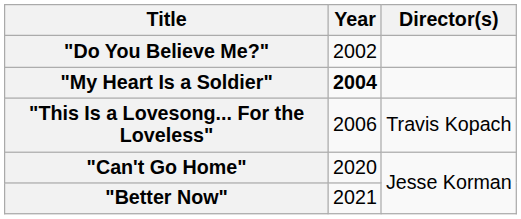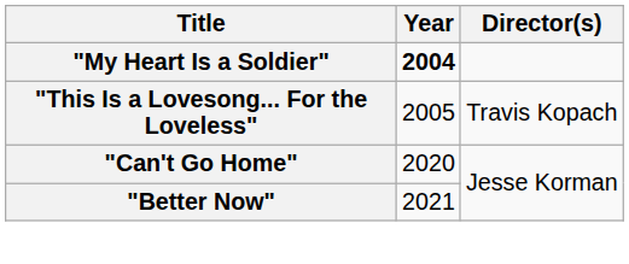 <table class="wikitable plainrowheaders" style="text-align:center;">
 <tr>
 <th scope="col" style="width:16em;">Title</th>
 <th scope="col">Year</th>
 <th scope="col">Director(s)</th>
-</tr>
-<tr>
-<th scope="row">"Do You Believe Me?"</th>
-<td>2002</td>
-<td></td>
 </tr>
 <tr>
 <th scope="row">"My Heart Is a Soldier"</th>
 <td><strong>2004</strong></td>
 <td></td>
 </tr>
 <tr>
 <th scope="row">"This Is a Lovesong... For the Loveless"</th>
-<td>2006</td>
+<td>2005</td>
 <td>Travis Kopach</td>
 </tr>
 <tr>
 <th scope="row">"Can't Go Home"</th>
 <td>2020</td>
 <td rowspan="2">Jesse Korman</td>
 </tr>
 <tr>
 <th scope="row">"Better Now"</th>
 <td>2021</td>
 </tr>
 </table>
